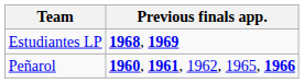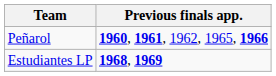 <table class="wikitable">
 <tr>
 <th>Team</th>
 <th>Previous finals app.</th>
 </tr>
 <tr>
+<td> <a href='#'>Peñarol</a></td>
+<td><strong><a href='#'>1960</a></strong>, <strong><a href='#'>1961</a></strong>, <a href='#'>1962</a>, <a href='#'>1965</a>, <strong><a href='#'>1966</a></strong></td>
+</tr>
+<tr>
 <td> <a href='#'>Estudiantes LP</a></td>
 <td><strong><a href='#'>1968</a></strong>, <strong><a href='#'>1969</a></strong></td>
 </tr>
-<tr>
-<td> <a href='#'>Peñarol</a></td>
-<td><strong><a href='#'>1960</a></strong>, <strong><a href='#'>1961</a></strong>, <a href='#'>1962</a>, <a href='#'>1965</a>, <strong><a href='#'>1966</a></strong></td>
-</tr>
 </table>
